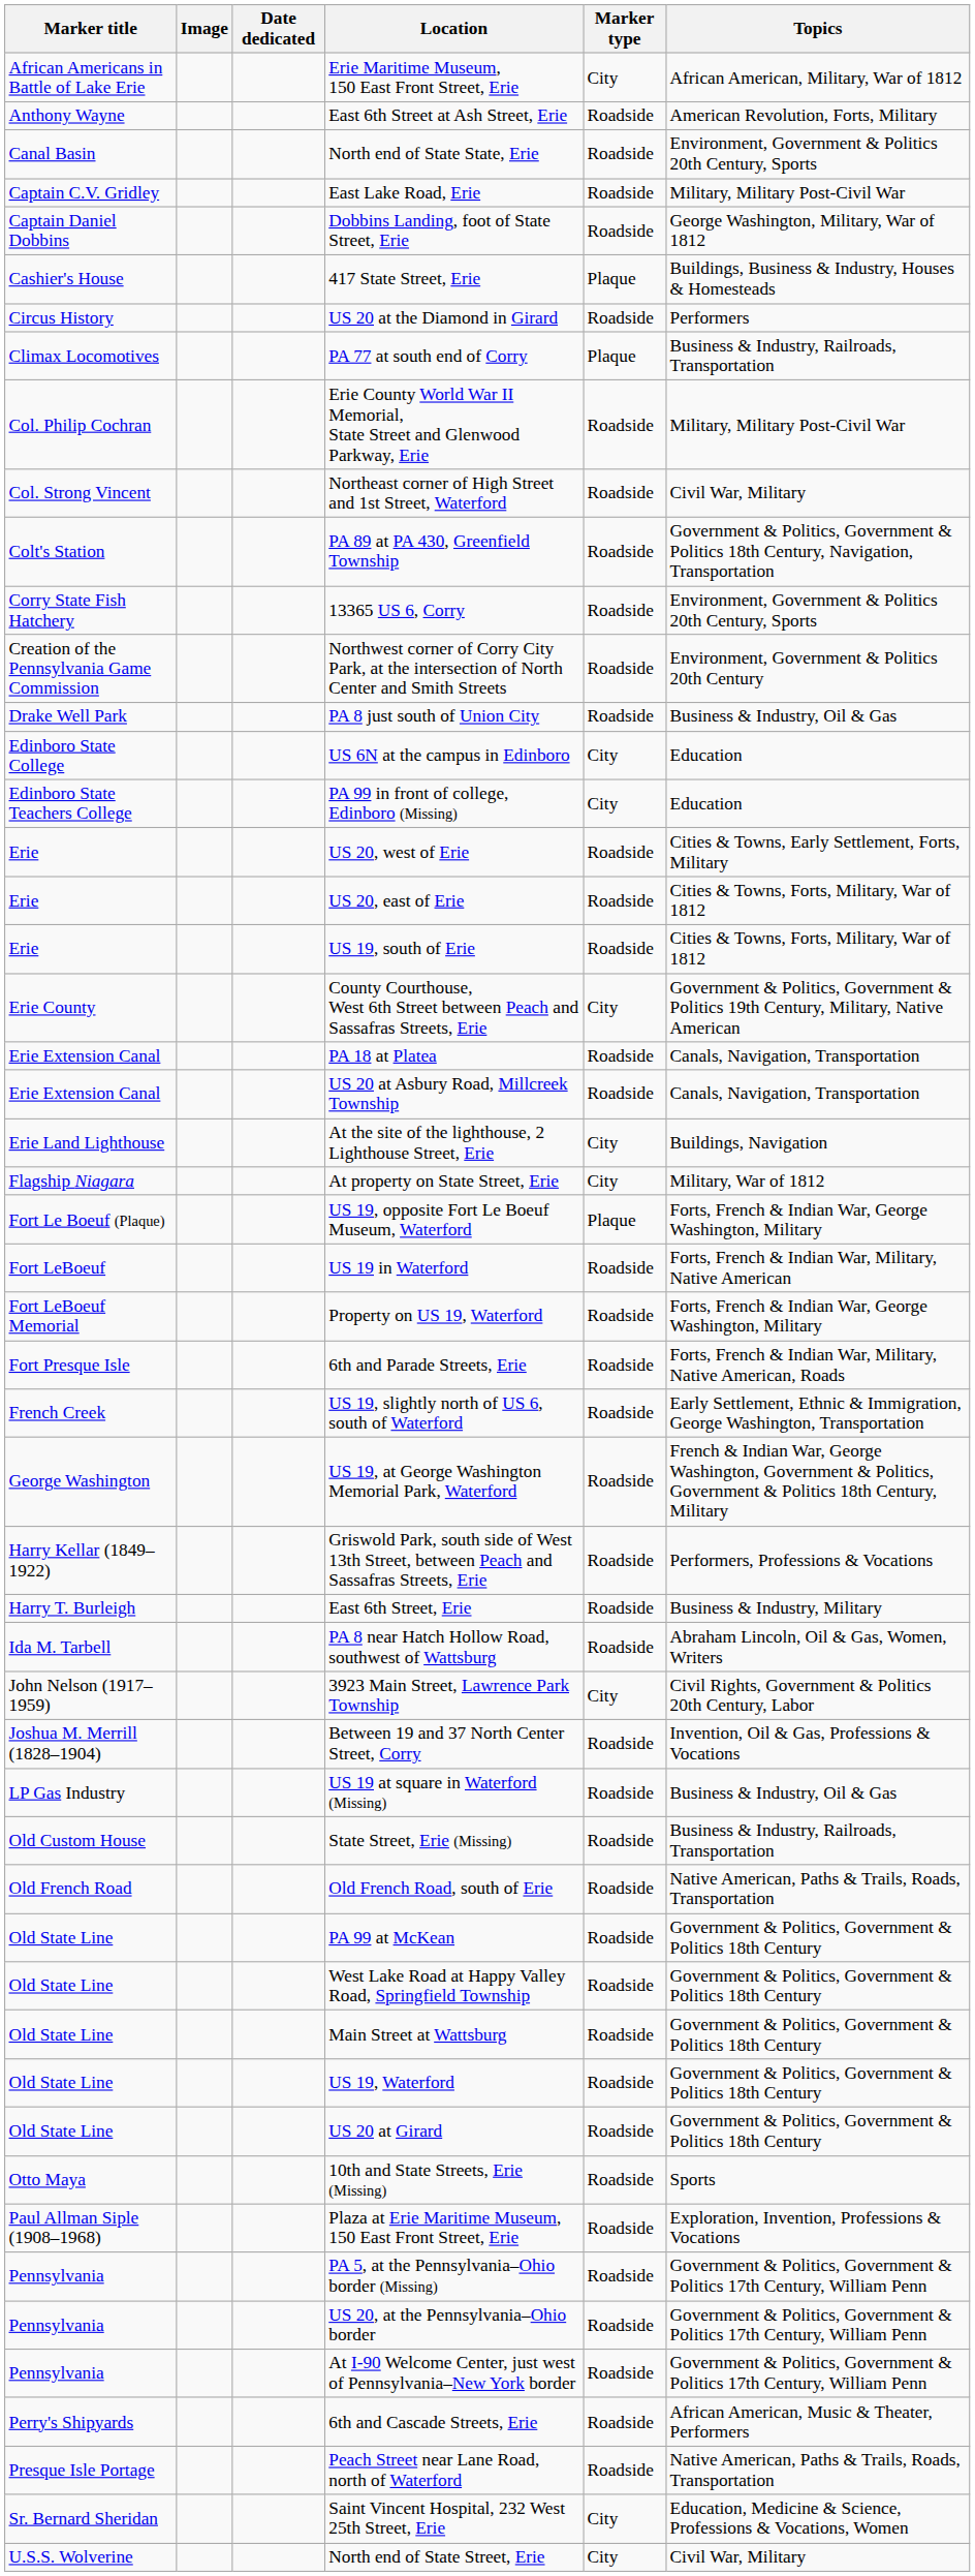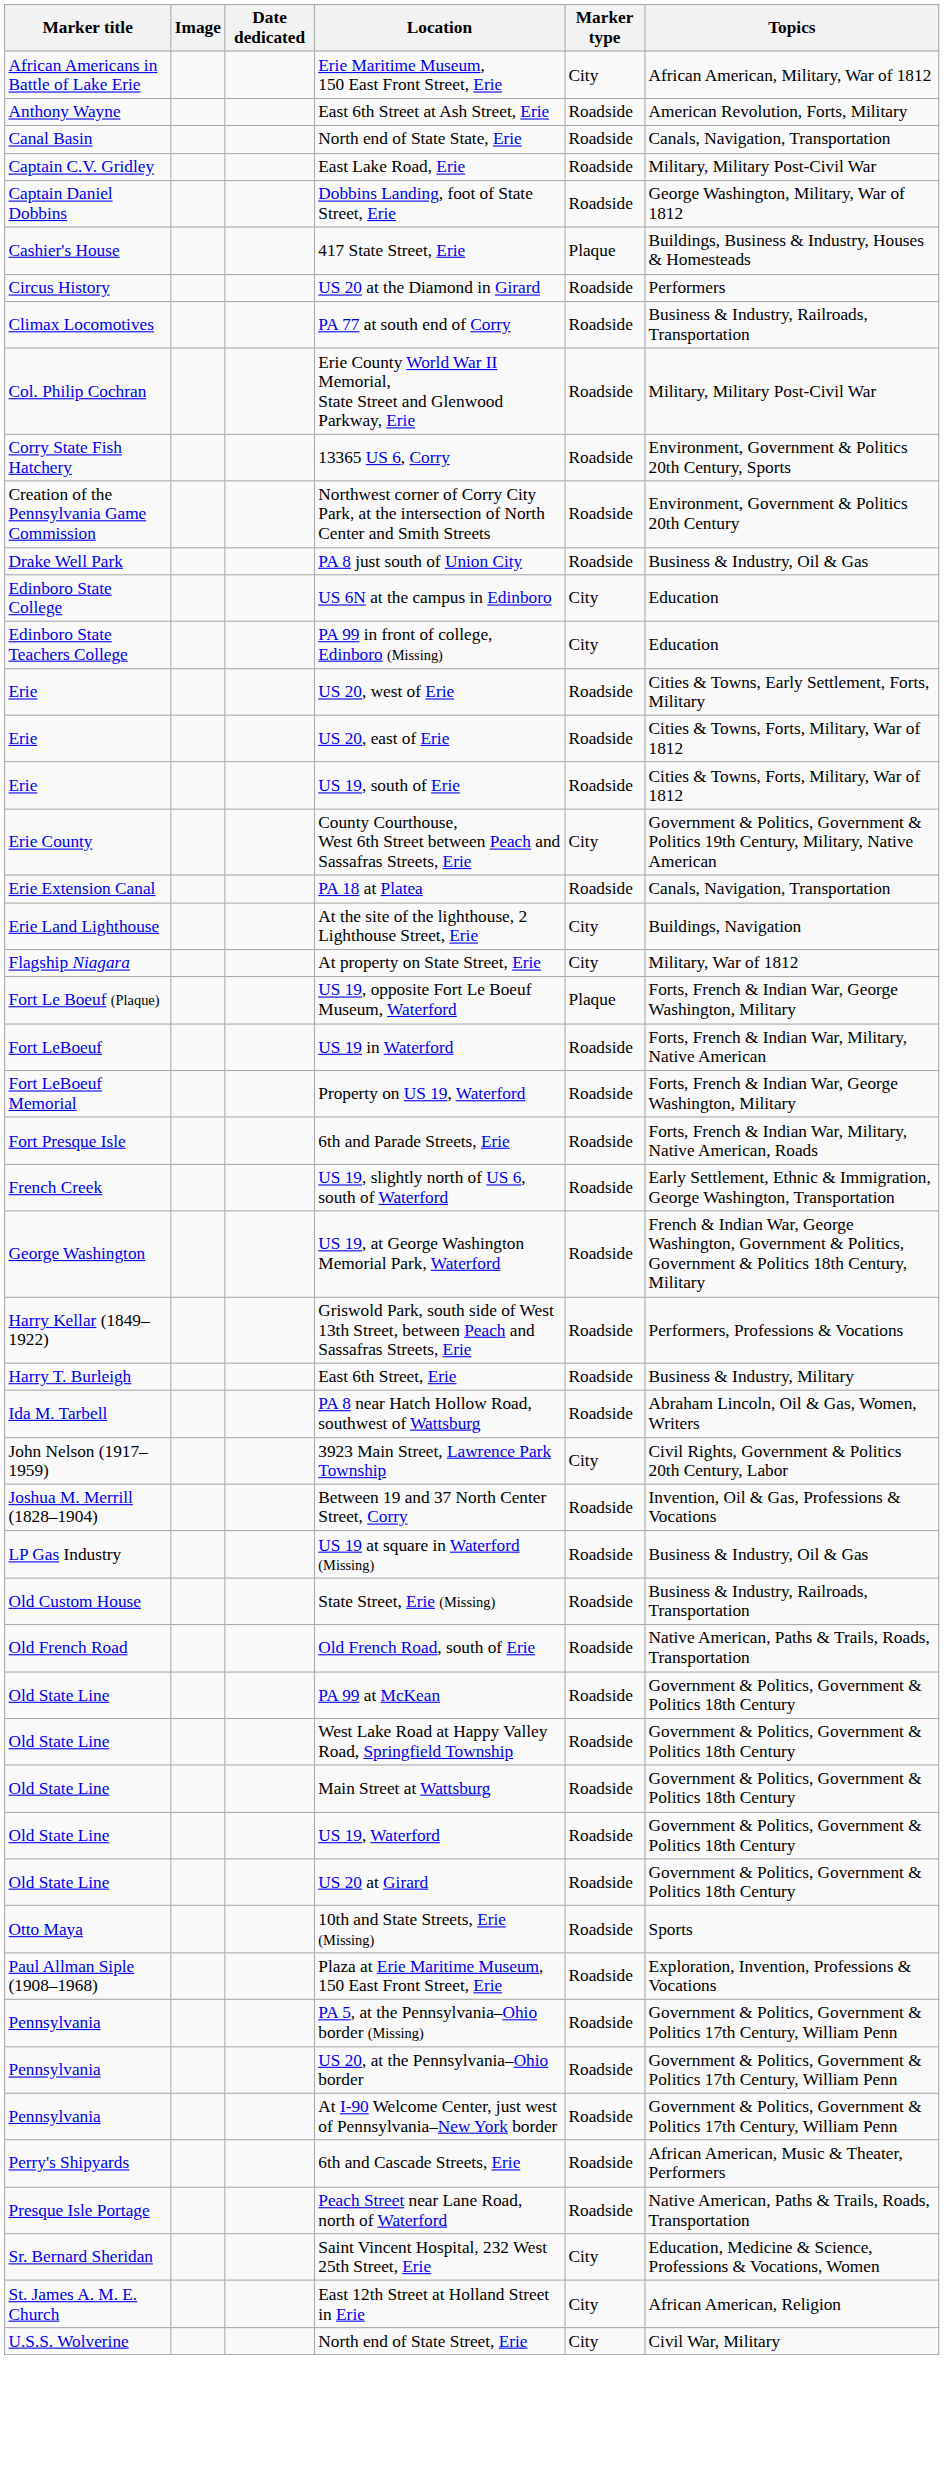 <table class="wikitable sortable" style="width:98%">
 <tr>
 <th><strong>Marker title</strong></th>
 <th class="unsortable"><strong>Image</strong></th>
 <th><strong>Date dedicated</strong></th>
 <th><strong>Location</strong></th>
 <th><strong>Marker type</strong></th>
 <th><strong>Topics</strong></th>
 </tr>
 <tr>
 <td><a href='#'>African Americans in Battle of Lake Erie</a></td>
 <td></td>
 <td></td>
 <td><a href='#'>Erie Maritime Museum</a>,<br>150 East Front Street, <a href='#'>Erie</a></td>
 <td>City</td>
 <td>African American, Military, War of 1812</td>
 </tr>
 <tr>
 <td><a href='#'>Anthony Wayne</a></td>
 <td></td>
 <td></td>
 <td>East 6th Street at Ash Street, <a href='#'>Erie</a></td>
 <td>Roadside</td>
 <td>American Revolution, Forts, Military</td>
 </tr>
 <tr>
 <td><a href='#'>Canal Basin</a></td>
 <td></td>
 <td></td>
 <td>North end of State State, <a href='#'>Erie</a></td>
 <td>Roadside</td>
-<td>Environment, Government & Politics 20th Century, Sports</td>
+<td>Canals, Navigation, Transportation</td>
 </tr>
 <tr>
 <td><a href='#'>Captain C.V. Gridley</a></td>
 <td></td>
 <td></td>
 <td>East Lake Road, <a href='#'>Erie</a></td>
 <td>Roadside</td>
 <td>Military, Military Post-Civil War</td>
 </tr>
 <tr>
 <td><a href='#'>Captain Daniel Dobbins</a></td>
 <td></td>
 <td></td>
 <td><a href='#'>Dobbins Landing</a>, foot of State Street, <a href='#'>Erie</a><br><small></small></td>
 <td>Roadside</td>
 <td>George Washington, Military, War of 1812</td>
 </tr>
 <tr>
 <td><a href='#'>Cashier's House</a></td>
 <td></td>
 <td></td>
 <td>417 State Street, <a href='#'>Erie</a><br><small></small></td>
 <td>Plaque</td>
 <td>Buildings, Business & Industry, Houses & Homesteads</td>
 </tr>
 <tr>
 <td><a href='#'>Circus History</a></td>
 <td></td>
 <td></td>
 <td><a href='#'>US 20</a> at the Diamond in <a href='#'>Girard</a><br><small></small></td>
 <td>Roadside</td>
 <td>Performers</td>
 </tr>
 <tr>
 <td><a href='#'>Climax Locomotives</a></td>
 <td></td>
 <td></td>
 <td><a href='#'>PA 77</a> at south end of <a href='#'>Corry</a><br><small></small></td>
-<td>Plaque</td>
+<td>Roadside</td>
 <td>Business & Industry, Railroads, Transportation</td>
 </tr>
 <tr>
 <td><a href='#'>Col. Philip Cochran</a></td>
 <td></td>
 <td></td>
 <td>Erie County <a href='#'>World War II</a> Memorial,<br>State Street and Glenwood Parkway, <a href='#'>Erie</a></td>
 <td>Roadside</td>
 <td>Military, Military Post-Civil War</td>
-</tr>
-<tr>
-<td><a href='#'>Col. Strong Vincent</a></td>
-<td></td>
-<td></td>
-<td>Northeast corner of High Street and 1st Street, <a href='#'>Waterford</a><br><small></small></td>
-<td>Roadside</td>
-<td>Civil War, Military</td>
-</tr>
-<tr>
-<td><a href='#'>Colt's Station</a></td>
-<td></td>
-<td></td>
-<td><a href='#'>PA 89</a> at <a href='#'>PA 430</a>, <a href='#'>Greenfield Township</a><br><small></small></td>
-<td>Roadside</td>
-<td>Government & Politics, Government & Politics 18th Century, Navigation, Transportation</td>
 </tr>
 <tr>
 <td><a href='#'>Corry State Fish Hatchery</a></td>
 <td></td>
 <td></td>
 <td>13365 <a href='#'>US 6</a>, <a href='#'>Corry</a><br><small></small></td>
 <td>Roadside</td>
 <td>Environment, Government & Politics 20th Century, Sports</td>
 </tr>
 <tr>
 <td>Creation of the <a href='#'>Pennsylvania Game Commission</a></td>
 <td></td>
 <td></td>
 <td>Northwest corner of Corry City Park, at the intersection of North Center and Smith Streets</td>
 <td>Roadside</td>
 <td>Environment, Government & Politics 20th Century</td>
 </tr>
 <tr>
 <td><a href='#'>Drake Well Park</a></td>
 <td></td>
 <td></td>
 <td><a href='#'>PA 8</a> just south of <a href='#'>Union City</a><br><small></small></td>
 <td>Roadside</td>
 <td>Business & Industry, Oil & Gas</td>
 </tr>
 <tr>
 <td><a href='#'>Edinboro State College</a></td>
 <td></td>
 <td></td>
 <td><a href='#'>US 6N</a> at the campus in <a href='#'>Edinboro</a><br><small></small></td>
 <td>City</td>
 <td>Education</td>
 </tr>
 <tr>
 <td><a href='#'>Edinboro State Teachers College</a></td>
 <td></td>
 <td></td>
 <td><a href='#'>PA 99</a> in front of college, <a href='#'>Edinboro</a> <small>(Missing)</small></td>
 <td>City</td>
 <td>Education</td>
 </tr>
 <tr>
 <td><a href='#'>Erie</a></td>
 <td></td>
 <td></td>
 <td><a href='#'>US 20</a>, west of <a href='#'>Erie</a></td>
 <td>Roadside</td>
 <td>Cities & Towns, Early Settlement, Forts, Military</td>
 </tr>
 <tr>
 <td><a href='#'>Erie</a></td>
 <td></td>
 <td></td>
 <td><a href='#'>US 20</a>, east of <a href='#'>Erie</a></td>
 <td>Roadside</td>
 <td>Cities & Towns, Forts, Military, War of 1812</td>
 </tr>
 <tr>
 <td><a href='#'>Erie</a></td>
 <td></td>
 <td></td>
 <td><a href='#'>US 19</a>, south of <a href='#'>Erie</a><br><small></small></td>
 <td>Roadside</td>
 <td>Cities & Towns, Forts, Military, War of 1812</td>
 </tr>
 <tr>
 <td><a href='#'>Erie County</a></td>
 <td></td>
 <td></td>
 <td>County Courthouse,<br>West 6th Street between <a href='#'>Peach</a> and Sassafras Streets, <a href='#'>Erie</a></td>
 <td>City</td>
 <td>Government & Politics, Government & Politics 19th Century, Military, Native American</td>
 </tr>
 <tr>
 <td><a href='#'>Erie Extension Canal</a></td>
 <td></td>
 <td></td>
 <td><a href='#'>PA 18</a> at <a href='#'>Platea</a><br><small></small></td>
-<td>Roadside</td>
-<td>Canals, Navigation, Transportation</td>
-</tr>
-<tr>
-<td><a href='#'>Erie Extension Canal</a></td>
-<td></td>
-<td></td>
-<td><a href='#'>US 20</a> at Asbury Road, <a href='#'>Millcreek Township</a><br><small></small></td>
 <td>Roadside</td>
 <td>Canals, Navigation, Transportation</td>
 </tr>
 <tr>
 <td><a href='#'>Erie Land Lighthouse</a></td>
 <td></td>
 <td></td>
 <td>At the site of the lighthouse, 2 Lighthouse Street, <a href='#'>Erie</a></td>
 <td>City</td>
 <td>Buildings, Navigation</td>
 </tr>
 <tr>
 <td><a href='#'>Flagship <em>Niagara</em></a></td>
 <td></td>
 <td></td>
 <td>At property on State Street, <a href='#'>Erie</a></td>
 <td>City</td>
 <td>Military, War of 1812</td>
 </tr>
 <tr>
 <td><a href='#'>Fort Le Boeuf</a> <small>(Plaque)</small></td>
 <td></td>
 <td></td>
 <td><a href='#'>US 19</a>, opposite Fort Le Boeuf Museum, <a href='#'>Waterford</a><br><small></small></td>
 <td>Plaque</td>
 <td>Forts, French & Indian War, George Washington, Military</td>
 </tr>
 <tr>
 <td><a href='#'>Fort LeBoeuf</a></td>
 <td></td>
 <td></td>
 <td><a href='#'>US 19</a> in <a href='#'>Waterford</a><br><small></small></td>
 <td>Roadside</td>
 <td>Forts, French & Indian War, Military, Native American</td>
 </tr>
 <tr>
 <td><a href='#'>Fort LeBoeuf Memorial</a></td>
 <td></td>
 <td></td>
 <td>Property on <a href='#'>US 19</a>, <a href='#'>Waterford</a><br><small></small></td>
 <td>Roadside</td>
 <td>Forts, French & Indian War, George Washington, Military</td>
 </tr>
 <tr>
 <td><a href='#'>Fort Presque Isle</a></td>
 <td></td>
 <td></td>
 <td>6th and Parade Streets, <a href='#'>Erie</a><br><small></small></td>
 <td>Roadside</td>
 <td>Forts, French & Indian War, Military, Native American, Roads</td>
 </tr>
 <tr>
 <td><a href='#'>French Creek</a></td>
 <td></td>
 <td></td>
 <td><a href='#'>US 19</a>, slightly north of <a href='#'>US 6</a>, south of <a href='#'>Waterford</a><br><small></small></td>
 <td>Roadside</td>
 <td>Early Settlement, Ethnic & Immigration, George Washington, Transportation</td>
 </tr>
 <tr>
 <td><a href='#'>George Washington</a></td>
 <td></td>
 <td></td>
 <td><a href='#'>US 19</a>, at George Washington Memorial Park, <a href='#'>Waterford</a><br><small></small></td>
 <td>Roadside</td>
 <td>French & Indian War, George Washington, Government & Politics, Government & Politics 18th Century, Military</td>
 </tr>
 <tr ->
 <td><a href='#'>Harry Kellar</a> (1849–1922)</td>
 <td></td>
 <td></td>
 <td>Griswold Park, south side of West 13th Street, between <a href='#'>Peach</a> and Sassafras Streets, <a href='#'>Erie</a></td>
 <td>Roadside</td>
 <td>Performers, Professions & Vocations</td>
 </tr>
 <tr>
 <td><a href='#'>Harry T. Burleigh</a></td>
 <td></td>
 <td></td>
 <td>East 6th Street, <a href='#'>Erie</a></td>
 <td>Roadside</td>
 <td>Business & Industry, Military</td>
 </tr>
 <tr>
 <td><a href='#'>Ida M. Tarbell</a></td>
 <td></td>
 <td></td>
 <td><a href='#'>PA 8</a> near Hatch Hollow Road, southwest of <a href='#'>Wattsburg</a><br><small></small></td>
 <td>Roadside</td>
 <td>Abraham Lincoln, Oil & Gas, Women, Writers</td>
 </tr>
 <tr>
 <td>John Nelson (1917–1959)</td>
 <td></td>
 <td></td>
 <td>3923 Main Street, <a href='#'>Lawrence Park Township</a></td>
 <td>City</td>
 <td>Civil Rights, Government & Politics 20th Century, Labor</td>
 </tr>
 <tr>
 <td><a href='#'>Joshua M. Merrill</a> (1828–1904)</td>
 <td></td>
 <td></td>
 <td>Between 19 and 37 North Center Street, <a href='#'>Corry</a></td>
 <td>Roadside</td>
 <td>Invention, Oil & Gas, Professions & Vocations</td>
 </tr>
 <tr>
 <td><a href='#'>LP Gas</a> Industry</td>
 <td></td>
 <td></td>
 <td><a href='#'>US 19</a> at square in <a href='#'>Waterford</a> <small>(Missing)</small></td>
 <td>Roadside</td>
 <td>Business & Industry, Oil & Gas</td>
 </tr>
 <tr>
 <td><a href='#'>Old Custom House</a></td>
 <td></td>
 <td></td>
 <td>State Street, <a href='#'>Erie</a> <small>(Missing)</small></td>
 <td>Roadside</td>
 <td>Business & Industry, Railroads, Transportation</td>
 </tr>
 <tr>
 <td><a href='#'>Old French Road</a></td>
 <td></td>
 <td></td>
 <td><a href='#'>Old French Road</a>, south of <a href='#'>Erie</a><br><small></small></td>
 <td>Roadside</td>
 <td>Native American, Paths & Trails, Roads, Transportation</td>
 </tr>
 <tr>
 <td><a href='#'>Old State Line</a></td>
 <td></td>
 <td></td>
 <td><a href='#'>PA 99</a> at <a href='#'>McKean</a></td>
 <td>Roadside</td>
 <td>Government & Politics, Government & Politics 18th Century</td>
 </tr>
 <tr>
 <td><a href='#'>Old State Line</a></td>
 <td></td>
 <td></td>
 <td>West Lake Road at Happy Valley Road, <a href='#'>Springfield Township</a><br><small></small></td>
 <td>Roadside</td>
 <td>Government & Politics, Government & Politics 18th Century</td>
 </tr>
 <tr>
 <td><a href='#'>Old State Line</a></td>
 <td></td>
 <td></td>
 <td>Main Street at <a href='#'>Wattsburg</a><br><small></small></td>
 <td>Roadside</td>
 <td>Government & Politics, Government & Politics 18th Century</td>
 </tr>
 <tr>
 <td><a href='#'>Old State Line</a></td>
 <td></td>
 <td></td>
 <td><a href='#'>US 19</a>, <a href='#'>Waterford</a></td>
 <td>Roadside</td>
 <td>Government & Politics, Government & Politics 18th Century</td>
 </tr>
 <tr>
 <td><a href='#'>Old State Line</a></td>
 <td></td>
 <td></td>
 <td><a href='#'>US 20</a> at <a href='#'>Girard</a></td>
 <td>Roadside</td>
 <td>Government & Politics, Government & Politics 18th Century</td>
 </tr>
 <tr>
 <td><a href='#'>Otto Maya</a></td>
 <td></td>
 <td></td>
 <td>10th and State Streets, <a href='#'>Erie</a> <small>(Missing)</small></td>
 <td>Roadside</td>
 <td>Sports</td>
 </tr>
 <tr>
 <td><a href='#'>Paul Allman Siple</a> (1908–1968)</td>
 <td></td>
 <td></td>
 <td>Plaza at <a href='#'>Erie Maritime Museum</a>, 150 East Front Street, <a href='#'>Erie</a></td>
 <td>Roadside</td>
 <td>Exploration, Invention, Professions & Vocations</td>
 </tr>
 <tr>
 <td><a href='#'>Pennsylvania</a></td>
 <td></td>
 <td></td>
 <td><a href='#'>PA 5</a>, at the Pennsylvania–<a href='#'>Ohio</a> border <small>(Missing)</small></td>
 <td>Roadside</td>
 <td>Government & Politics, Government & Politics 17th Century, William Penn</td>
 </tr>
 <tr>
 <td><a href='#'>Pennsylvania</a></td>
 <td></td>
 <td></td>
 <td><a href='#'>US 20</a>, at the Pennsylvania–<a href='#'>Ohio</a> border<br><small></small></td>
 <td>Roadside</td>
 <td>Government & Politics, Government & Politics 17th Century, William Penn</td>
 </tr>
 <tr>
 <td><a href='#'>Pennsylvania</a></td>
 <td></td>
 <td></td>
 <td>At <a href='#'>I-90</a> Welcome Center, just west of Pennsylvania–<a href='#'>New York</a> border</td>
 <td>Roadside</td>
 <td>Government & Politics, Government & Politics 17th Century, William Penn</td>
 </tr>
 <tr>
 <td><a href='#'>Perry's Shipyards</a></td>
 <td></td>
 <td></td>
 <td>6th and Cascade Streets, <a href='#'>Erie</a></td>
 <td>Roadside</td>
 <td>African American, Music & Theater, Performers</td>
 </tr>
 <tr>
 <td><a href='#'>Presque Isle Portage</a></td>
 <td></td>
 <td></td>
 <td><a href='#'>Peach Street</a> near Lane Road, north of <a href='#'>Waterford</a><br><small></small></td>
 <td>Roadside</td>
 <td>Native American, Paths & Trails, Roads, Transportation</td>
 </tr>
 <tr>
 <td><a href='#'>Sr. Bernard Sheridan</a></td>
 <td></td>
 <td></td>
 <td>Saint Vincent Hospital, 232 West 25th Street, <a href='#'>Erie</a><br><small></small></td>
 <td>City</td>
 <td>Education, Medicine & Science, Professions & Vocations, Women</td>
 </tr>
 <tr>
+<td><a href='#'>St. James A. M. E. Church</a></td>
+<td></td>
+<td></td>
+<td>East 12th Street at Holland Street in <a href='#'>Erie</a></td>
+<td>City</td>
+<td>African American, Religion</td>
+</tr>
+<tr>
 <td><a href='#'>U.S.S. Wolverine</a></td>
 <td></td>
 <td></td>
 <td>North end of State Street, <a href='#'>Erie</a></td>
 <td>City</td>
 <td>Civil War, Military</td>
 </tr>
 </table>
